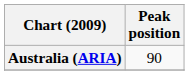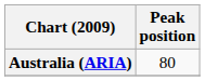 <table class="wikitable sortable plainrowheaders">
 <tr>
 <th scope="col">Chart (2009)</th>
 <th scope="col">Peak<br>position</th>
 </tr>
 <tr>
 <th scope="row">Australia (<a href='#'>ARIA</a>)</th>
-<td style="text-align:center;">90</td>
+<td style="text-align:center;">80</td>
 </tr>
 <tr>
 </tr>
 <tr>
 </tr>
 <tr>
 </tr>
 <tr>
 </tr>
 <tr>
 </tr>
 <tr>
 </tr>
 <tr>
 </tr>
 <tr>
 </tr>
 <tr>
 </tr>
 <tr>
 </tr>
 <tr>
 </tr>
 </table>
